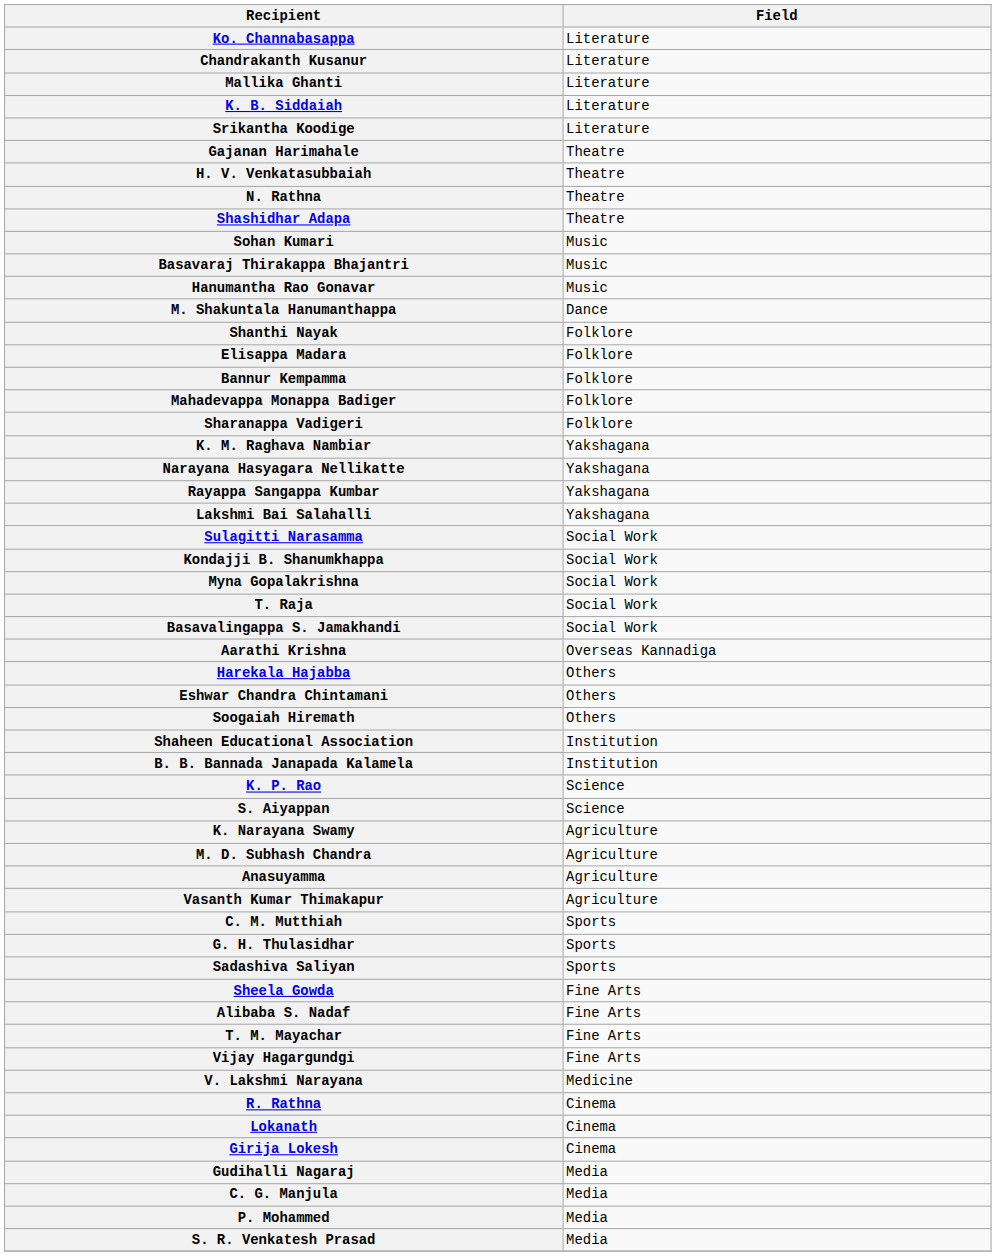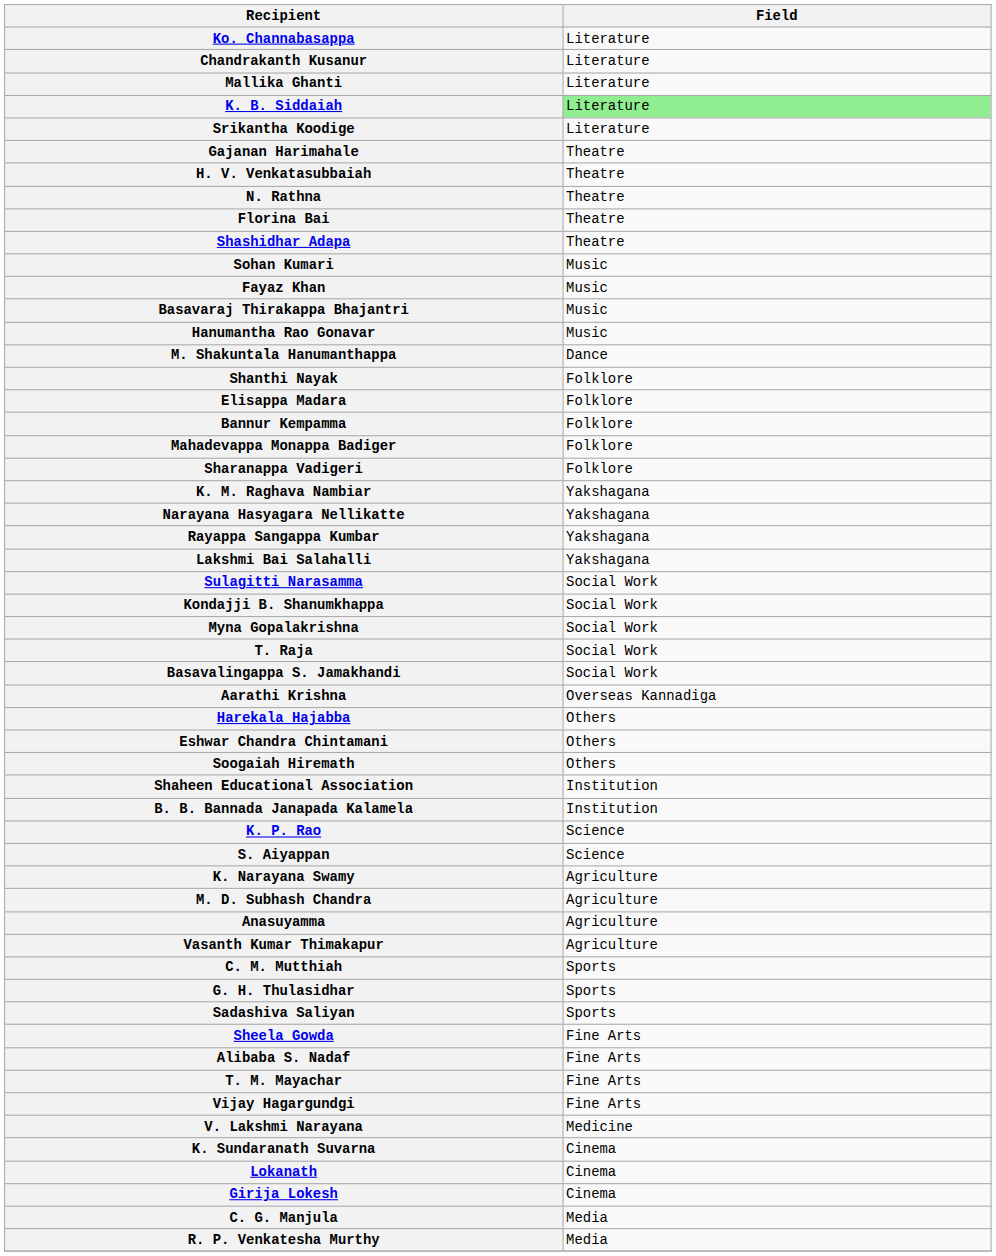 <table class="wikitable plainrowheaders sortable" style="width:73%">
 <tr>
 <th scope="col" style="width:30%">Recipient</th>
 <th scope="col" style="width:23%">Field</th>
 </tr>
 <tr>
 <th scope="row"><a href='#'>Ko. Channabasappa</a></th>
 <td>Literature</td>
 </tr>
 <tr>
 <th scope="row">Chandrakanth Kusanur</th>
 <td>Literature</td>
 </tr>
 <tr>
 <th scope="row">Mallika Ghanti</th>
 <td>Literature</td>
 </tr>
 <tr>
 <th scope="row"><a href='#'>K. B. Siddaiah</a></th>
-<td>Literature</td>
+<td style="background: lightgreen;">Literature</td>
 </tr>
 <tr>
 <th scope="row">Srikantha Koodige</th>
 <td>Literature</td>
 </tr>
 <tr>
 <th scope="row">Gajanan Harimahale</th>
 <td>Theatre</td>
 </tr>
 <tr>
 <th scope="row">H. V. Venkatasubbaiah</th>
 <td>Theatre</td>
 </tr>
 <tr>
 <th scope="row">N. Rathna</th>
 <td>Theatre</td>
 </tr>
 <tr>
+<th scope="row">Florina Bai</th>
+<td>Theatre</td>
+</tr>
+<tr>
 <th scope="row"><a href='#'>Shashidhar Adapa</a></th>
 <td>Theatre</td>
 </tr>
 <tr>
 <th scope="row">Sohan Kumari</th>
+<td>Music</td>
+</tr>
+<tr>
+<th scope="row">Fayaz Khan</th>
 <td>Music</td>
 </tr>
 <tr>
 <th scope="row">Basavaraj Thirakappa Bhajantri</th>
 <td>Music</td>
 </tr>
 <tr>
 <th scope="row">Hanumantha Rao Gonavar</th>
 <td>Music</td>
 </tr>
 <tr>
 <th scope="row">M. Shakuntala Hanumanthappa</th>
 <td>Dance</td>
 </tr>
 <tr>
 <th scope="row">Shanthi Nayak</th>
 <td>Folklore</td>
 </tr>
 <tr>
 <th scope="row">Elisappa Madara</th>
 <td>Folklore</td>
 </tr>
 <tr>
 <th scope="row">Bannur Kempamma</th>
 <td>Folklore</td>
 </tr>
 <tr>
 <th scope="row">Mahadevappa Monappa Badiger</th>
 <td>Folklore</td>
 </tr>
 <tr>
 <th scope="row">Sharanappa Vadigeri</th>
 <td>Folklore</td>
 </tr>
 <tr>
 <th scope="row">K. M. Raghava Nambiar</th>
 <td>Yakshagana</td>
 </tr>
 <tr>
 <th scope="row">Narayana Hasyagara Nellikatte</th>
 <td>Yakshagana</td>
 </tr>
 <tr>
 <th scope="row">Rayappa Sangappa Kumbar</th>
 <td>Yakshagana</td>
 </tr>
 <tr>
 <th scope="row">Lakshmi Bai Salahalli</th>
 <td>Yakshagana</td>
 </tr>
 <tr>
 <th scope="row"><a href='#'>Sulagitti Narasamma</a></th>
 <td>Social Work</td>
 </tr>
 <tr>
 <th scope="row">Kondajji B. Shanumkhappa</th>
 <td>Social Work</td>
 </tr>
 <tr>
 <th scope="row">Myna Gopalakrishna</th>
 <td>Social Work</td>
 </tr>
 <tr>
 <th scope="row">T. Raja</th>
 <td>Social Work</td>
 </tr>
 <tr>
 <th scope="row">Basavalingappa S. Jamakhandi</th>
 <td>Social Work</td>
 </tr>
 <tr>
 <th scope="row">Aarathi Krishna</th>
 <td>Overseas Kannadiga</td>
 </tr>
 <tr>
 <th scope="row"><a href='#'>Harekala Hajabba</a></th>
 <td>Others</td>
 </tr>
 <tr>
 <th scope="row">Eshwar Chandra Chintamani</th>
 <td>Others</td>
 </tr>
 <tr>
 <th scope="row">Soogaiah Hiremath</th>
 <td>Others</td>
 </tr>
 <tr>
 <th scope="row">Shaheen Educational Association</th>
 <td>Institution</td>
 </tr>
 <tr>
 <th scope="row">B. B. Bannada Janapada Kalamela</th>
 <td>Institution</td>
 </tr>
 <tr>
 <th scope="row"><a href='#'>K. P. Rao</a></th>
 <td>Science</td>
 </tr>
 <tr>
 <th scope="row">S. Aiyappan</th>
 <td>Science</td>
 </tr>
 <tr>
 <th scope="row">K. Narayana Swamy</th>
 <td>Agriculture</td>
 </tr>
 <tr>
 <th scope="row">M. D. Subhash Chandra</th>
 <td>Agriculture</td>
 </tr>
 <tr>
 <th scope="row">Anasuyamma</th>
 <td>Agriculture</td>
 </tr>
 <tr>
 <th scope="row">Vasanth Kumar Thimakapur</th>
 <td>Agriculture</td>
 </tr>
 <tr>
 <th scope="row">C. M. Mutthiah</th>
 <td>Sports</td>
 </tr>
 <tr>
 <th scope="row">G. H. Thulasidhar</th>
 <td>Sports</td>
 </tr>
 <tr>
 <th scope="row">Sadashiva Saliyan</th>
 <td>Sports</td>
 </tr>
 <tr>
 <th scope="row"><a href='#'>Sheela Gowda</a></th>
 <td>Fine Arts</td>
 </tr>
 <tr>
 <th scope="row">Alibaba S. Nadaf</th>
 <td>Fine Arts</td>
 </tr>
 <tr>
 <th scope="row">T. M. Mayachar</th>
 <td>Fine Arts</td>
 </tr>
 <tr>
 <th scope="row">Vijay Hagargundgi</th>
 <td>Fine Arts</td>
 </tr>
 <tr>
 <th scope="row">V. Lakshmi Narayana</th>
 <td>Medicine</td>
 </tr>
 <tr>
-<th scope="row"><a href='#'>R. Rathna</a></th>
+<th scope="row">K. Sundaranath Suvarna</th>
 <td>Cinema</td>
 </tr>
 <tr>
 <th scope="row"><a href='#'>Lokanath</a></th>
 <td>Cinema</td>
 </tr>
 <tr>
 <th scope="row"><a href='#'>Girija Lokesh</a></th>
 <td>Cinema</td>
 </tr>
 <tr>
-<th scope="row">Gudihalli Nagaraj</th>
-<td>Media</td>
-</tr>
-<tr>
 <th scope="row">C. G. Manjula</th>
 <td>Media</td>
 </tr>
 <tr>
-<th scope="row">P. Mohammed</th>
-<td>Media</td>
-</tr>
-<tr>
-<th scope="row">S. R. Venkatesh Prasad</th>
+<th scope="row">R. P. Venkatesha Murthy</th>
 <td>Media</td>
 </tr>
 <tr>
 </tr>
 </table>
